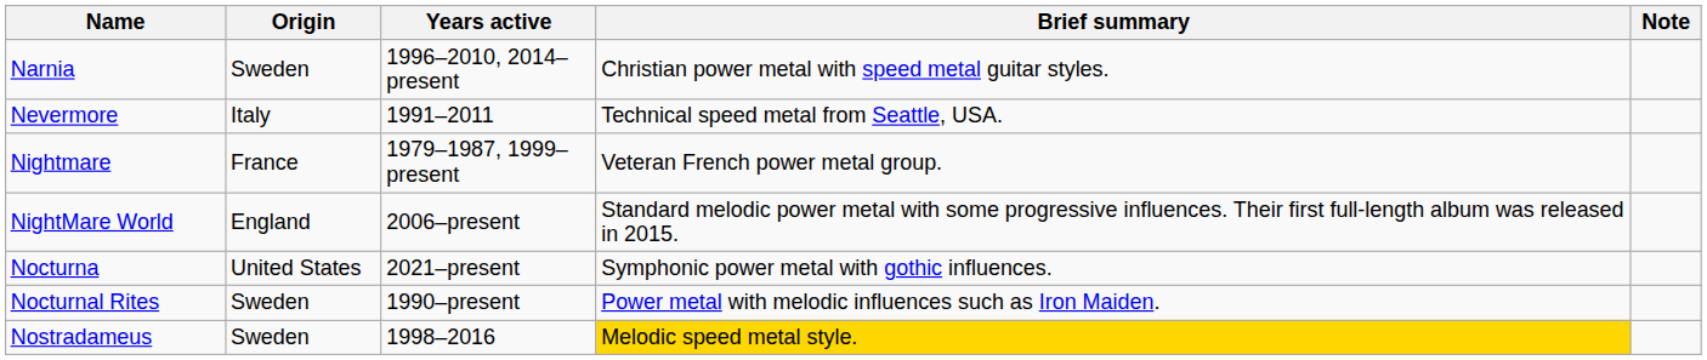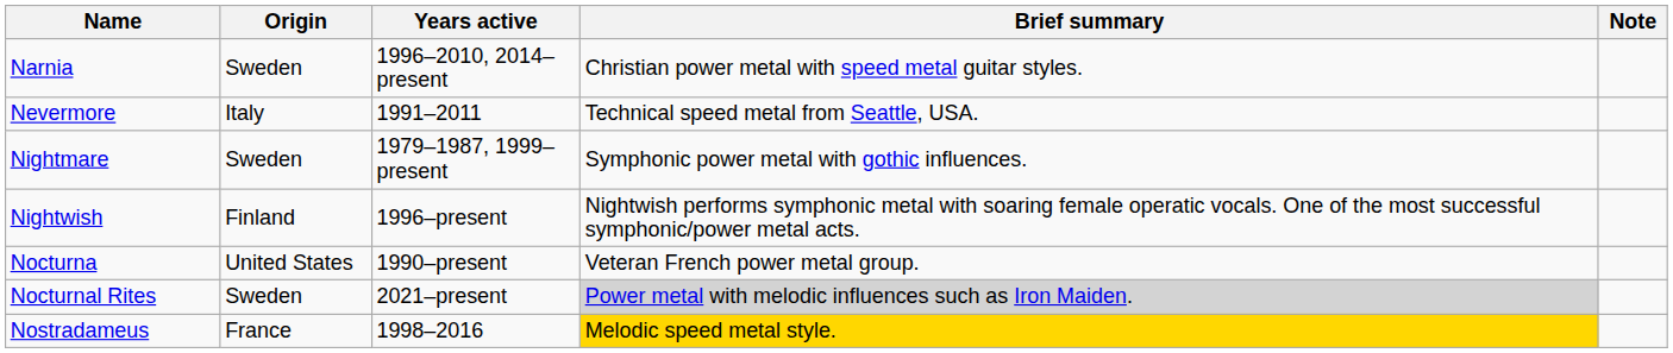 <table class= "wikitable sortable sticky-header-multi">
 <tr>
 <th style="width:11em">Name</th>
 <th style="width:8em">Origin</th>
 <th style="width:12em">Years active</th>
 <th style="width:65em">Brief summary</th>
 <th style="width:3em">Note</th>
 </tr>
 <tr>
 <td><a href='#'>Narnia</a></td>
 <td>Sweden</td>
 <td>1996–2010, 2014–present</td>
 <td>Christian power metal with <a href='#'>speed metal</a> guitar styles.</td>
 <td></td>
 </tr>
 <tr>
 <td><a href='#'>Nevermore</a></td>
 <td>Italy</td>
 <td>1991–2011</td>
 <td>Technical speed metal from <a href='#'>Seattle</a>, USA.</td>
 <td></td>
 </tr>
 <tr>
 <td><a href='#'>Nightmare</a></td>
-<td>France</td>
+<td>Sweden</td>
 <td>1979–1987, 1999–present</td>
-<td>Veteran French power metal group.</td>
+<td>Symphonic power metal with <a href='#'>gothic</a> influences.</td>
 <td></td>
 </tr>
 <tr>
-<td><a href='#'>NightMare World</a></td>
-<td>England</td>
-<td>2006–present</td>
-<td>Standard melodic power metal with some progressive influences. Their first full-length album was released in 2015.</td>
+<td><a href='#'>Nightwish</a></td>
+<td>Finland</td>
+<td>1996–present</td>
+<td>Nightwish performs symphonic metal with soaring female operatic vocals. One of the most successful symphonic/power metal acts.</td>
 <td></td>
 </tr>
 <tr>
 <td><a href='#'>Nocturna</a></td>
 <td>United States</td>
-<td>2021–present</td>
-<td>Symphonic power metal with <a href='#'>gothic</a> influences.</td>
+<td>1990–present</td>
+<td>Veteran French power metal group.</td>
 <td></td>
 </tr>
 <tr>
 <td><a href='#'>Nocturnal Rites</a></td>
 <td>Sweden</td>
-<td>1990–present</td>
-<td><a href='#'>Power metal</a> with melodic influences such as <a href='#'>Iron Maiden</a>.</td>
+<td>2021–present</td>
+<td style="background: lightgrey;"><a href='#'>Power metal</a> with melodic influences such as <a href='#'>Iron Maiden</a>.</td>
 <td></td>
 </tr>
 <tr>
 <td><a href='#'>Nostradameus</a></td>
-<td>Sweden</td>
+<td>France</td>
 <td>1998–2016</td>
 <td style="background: gold;">Melodic speed metal style.</td>
 <td></td>
 </tr>
 </table>
